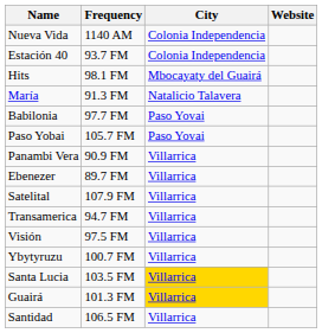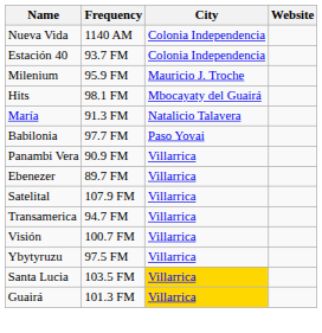 <table class="wikitable sortable">
 <tr>
 <th>Name</th>
 <th>Frequency</th>
 <th>City</th>
 <th>Website</th>
 </tr>
 <tr>
 <td>Nueva Vida</td>
 <td>1140 AM</td>
 <td><a href='#'>Colonia Independencia</a></td>
 <td></td>
 </tr>
 <tr>
 <td>Estación 40</td>
 <td>93.7 FM</td>
 <td><a href='#'>Colonia Independencia</a></td>
 <td> </td>
 </tr>
 <tr>
+<td>Milenium</td>
+<td>95.9 FM</td>
+<td><a href='#'>Mauricio J. Troche</a></td>
+<td></td>
+</tr>
+<tr>
 <td>Hits</td>
 <td>98.1 FM</td>
 <td><a href='#'>Mbocayaty del Guairá</a></td>
 <td></td>
 </tr>
 <tr>
 <td><a href='#'>María</a></td>
 <td>91.3 FM</td>
 <td><a href='#'>Natalicio Talavera</a></td>
 <td></td>
 </tr>
 <tr>
 <td>Babilonia</td>
 <td>97.7 FM</td>
-<td><a href='#'>Paso Yovai</a></td>
-<td></td>
-</tr>
-<tr>
-<td>Paso Yobai</td>
-<td>105.7 FM</td>
 <td><a href='#'>Paso Yovai</a></td>
 <td></td>
 </tr>
 <tr>
 <td>Panambi Vera</td>
 <td>90.9 FM</td>
 <td><a href='#'>Villarrica</a></td>
 <td></td>
 </tr>
 <tr>
 <td>Ebenezer</td>
 <td>89.7 FM</td>
 <td><a href='#'>Villarrica</a></td>
 <td></td>
 </tr>
 <tr>
 <td>Satelital</td>
 <td>107.9 FM</td>
 <td><a href='#'>Villarrica</a></td>
 <td></td>
 </tr>
 <tr>
 <td>Transamerica</td>
 <td>94.7 FM</td>
 <td><a href='#'>Villarrica</a></td>
 <td></td>
 </tr>
 <tr>
 <td>Visión</td>
-<td>97.5 FM</td>
+<td>100.7 FM</td>
 <td><a href='#'>Villarrica</a></td>
 <td></td>
 </tr>
 <tr>
 <td>Ybytyruzu</td>
-<td>100.7 FM</td>
+<td>97.5 FM</td>
 <td><a href='#'>Villarrica</a></td>
 <td></td>
 </tr>
 <tr>
 <td>Santa Lucia</td>
 <td>103.5 FM</td>
 <td style="background: gold;"><a href='#'>Villarrica</a></td>
 <td></td>
 </tr>
 <tr>
 <td>Guairá</td>
 <td>101.3 FM</td>
 <td style="background: gold;"><a href='#'>Villarrica</a></td>
 <td></td>
 </tr>
-<tr>
-<td>Santidad</td>
-<td>106.5 FM</td>
-<td><a href='#'>Villarrica</a></td>
-<td></td>
-</tr>
 </table>
